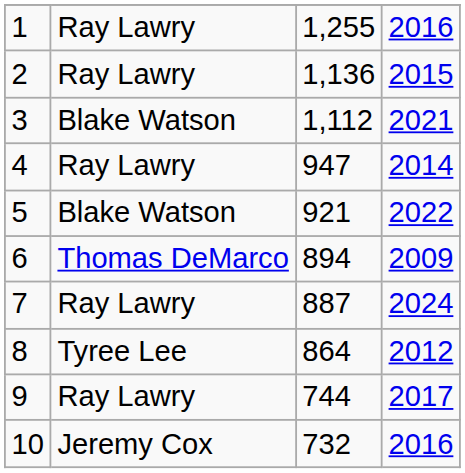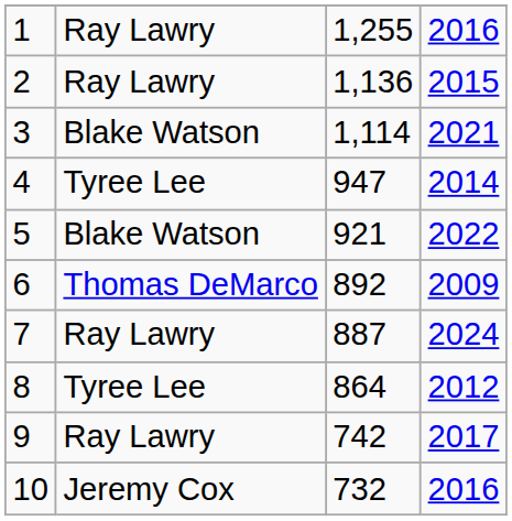 <table class="wikitable">
 <tr>
 </tr>
 <tr>
 <td>1</td>
 <td>Ray Lawry</td>
 <td>1,255</td>
 <td><a href='#'>2016</a></td>
 </tr>
 <tr>
 <td>2</td>
 <td>Ray Lawry</td>
 <td>1,136</td>
 <td><a href='#'>2015</a></td>
 </tr>
 <tr>
 <td>3</td>
 <td>Blake Watson</td>
-<td>1,112</td>
+<td>1,114</td>
 <td><a href='#'>2021</a></td>
 </tr>
 <tr>
 <td>4</td>
-<td>Ray Lawry</td>
+<td>Tyree Lee</td>
 <td>947</td>
 <td><a href='#'>2014</a></td>
 </tr>
 <tr>
 <td>5</td>
 <td>Blake Watson</td>
 <td>921</td>
 <td><a href='#'>2022</a></td>
 </tr>
 <tr>
 <td>6</td>
 <td><a href='#'>Thomas DeMarco</a></td>
-<td>894</td>
+<td>892</td>
 <td><a href='#'>2009</a></td>
 </tr>
 <tr>
 <td>7</td>
 <td>Ray Lawry</td>
 <td>887</td>
 <td><a href='#'>2024</a></td>
 </tr>
 <tr>
 <td>8</td>
 <td>Tyree Lee</td>
 <td>864</td>
 <td><a href='#'>2012</a></td>
 </tr>
 <tr>
 <td>9</td>
 <td>Ray Lawry</td>
-<td>744</td>
+<td>742</td>
 <td><a href='#'>2017</a></td>
 </tr>
 <tr>
 <td>10</td>
 <td>Jeremy Cox</td>
 <td>732</td>
 <td><a href='#'>2016</a></td>
 </tr>
 </table>
